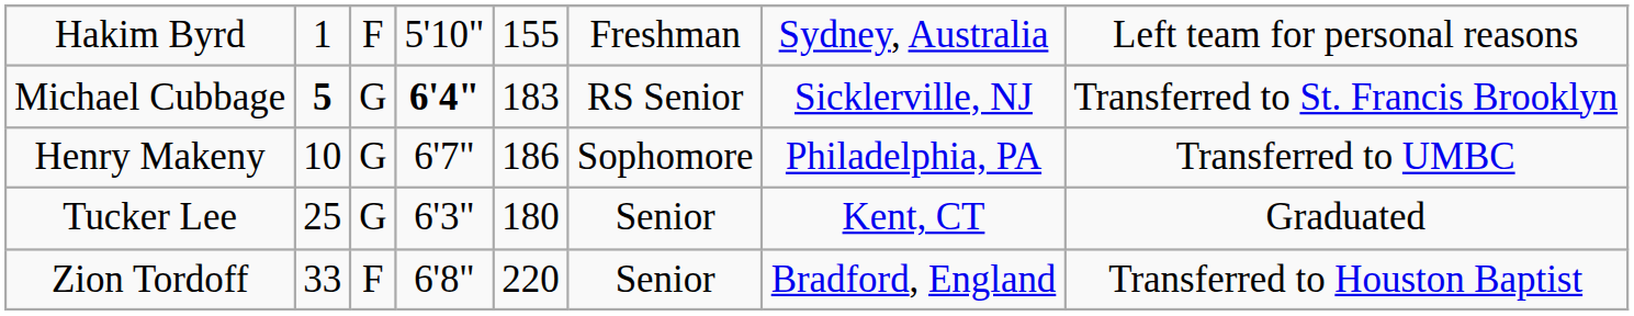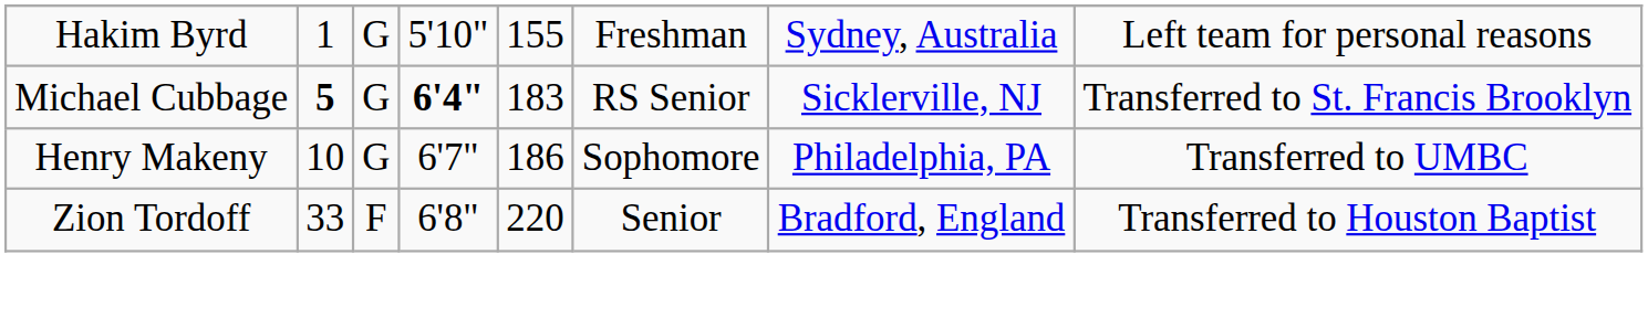 <table class="wikitable sortable" border="1" style=text-align:center;">
 <tr align=center>
 </tr>
 <tr>
 <td>Hakim Byrd</td>
 <td>1</td>
-<td>F</td>
+<td>G</td>
 <td>5'10"</td>
 <td>155</td>
 <td>Freshman</td>
 <td><a href='#'>Sydney</a>, <a href='#'>Australia</a></td>
 <td>Left team for personal reasons</td>
 </tr>
 <tr>
 <td>Michael Cubbage</td>
 <td><strong>5</strong></td>
 <td>G</td>
 <td><strong>6'4"</strong></td>
 <td>183</td>
 <td>RS Senior</td>
 <td><a href='#'>Sicklerville, NJ</a></td>
 <td>Transferred to <a href='#'>St. Francis Brooklyn</a></td>
 </tr>
 <tr>
 <td>Henry Makeny</td>
 <td>10</td>
 <td>G</td>
 <td>6'7"</td>
 <td>186</td>
 <td>Sophomore</td>
 <td><a href='#'>Philadelphia, PA</a></td>
 <td>Transferred to <a href='#'>UMBC</a></td>
 </tr>
 <tr>
-<td>Tucker Lee</td>
-<td>25</td>
-<td>G</td>
-<td>6'3"</td>
-<td>180</td>
-<td>Senior</td>
-<td><a href='#'>Kent, CT</a></td>
-<td>Graduated</td>
-</tr>
-<tr>
 <td>Zion Tordoff</td>
 <td>33</td>
 <td>F</td>
 <td>6'8"</td>
 <td>220</td>
 <td>Senior</td>
 <td><a href='#'>Bradford</a>, <a href='#'>England</a></td>
 <td>Transferred to <a href='#'>Houston Baptist</a></td>
 </tr>
 </table>
